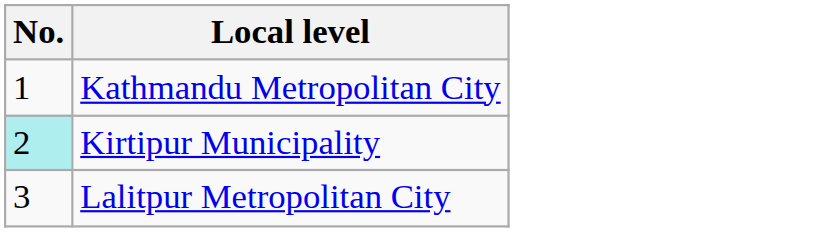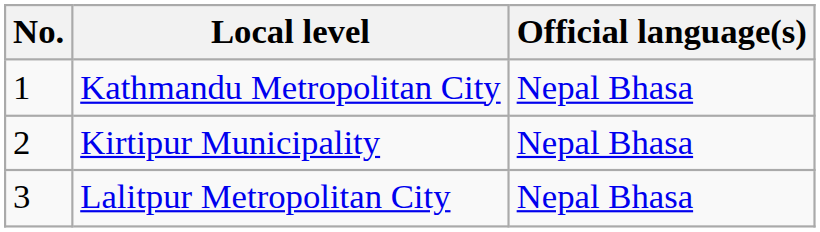 <table class="wikitable">
 <tr>
 <th>No.</th>
 <th>Local level</th>
+<th>Official language(s)</th>
 </tr>
 <tr>
 <td>1</td>
 <td><a href='#'>Kathmandu Metropolitan City</a></td>
+<td><a href='#'>Nepal Bhasa</a></td>
 </tr>
 <tr>
-<td style="background: paleturquoise;">2</td>
+<td>2</td>
 <td><a href='#'>Kirtipur Municipality</a></td>
+<td><a href='#'>Nepal Bhasa</a></td>
 </tr>
 <tr>
 <td>3</td>
 <td><a href='#'>Lalitpur Metropolitan City</a></td>
+<td><a href='#'>Nepal Bhasa</a></td>
 </tr>
 </table>
